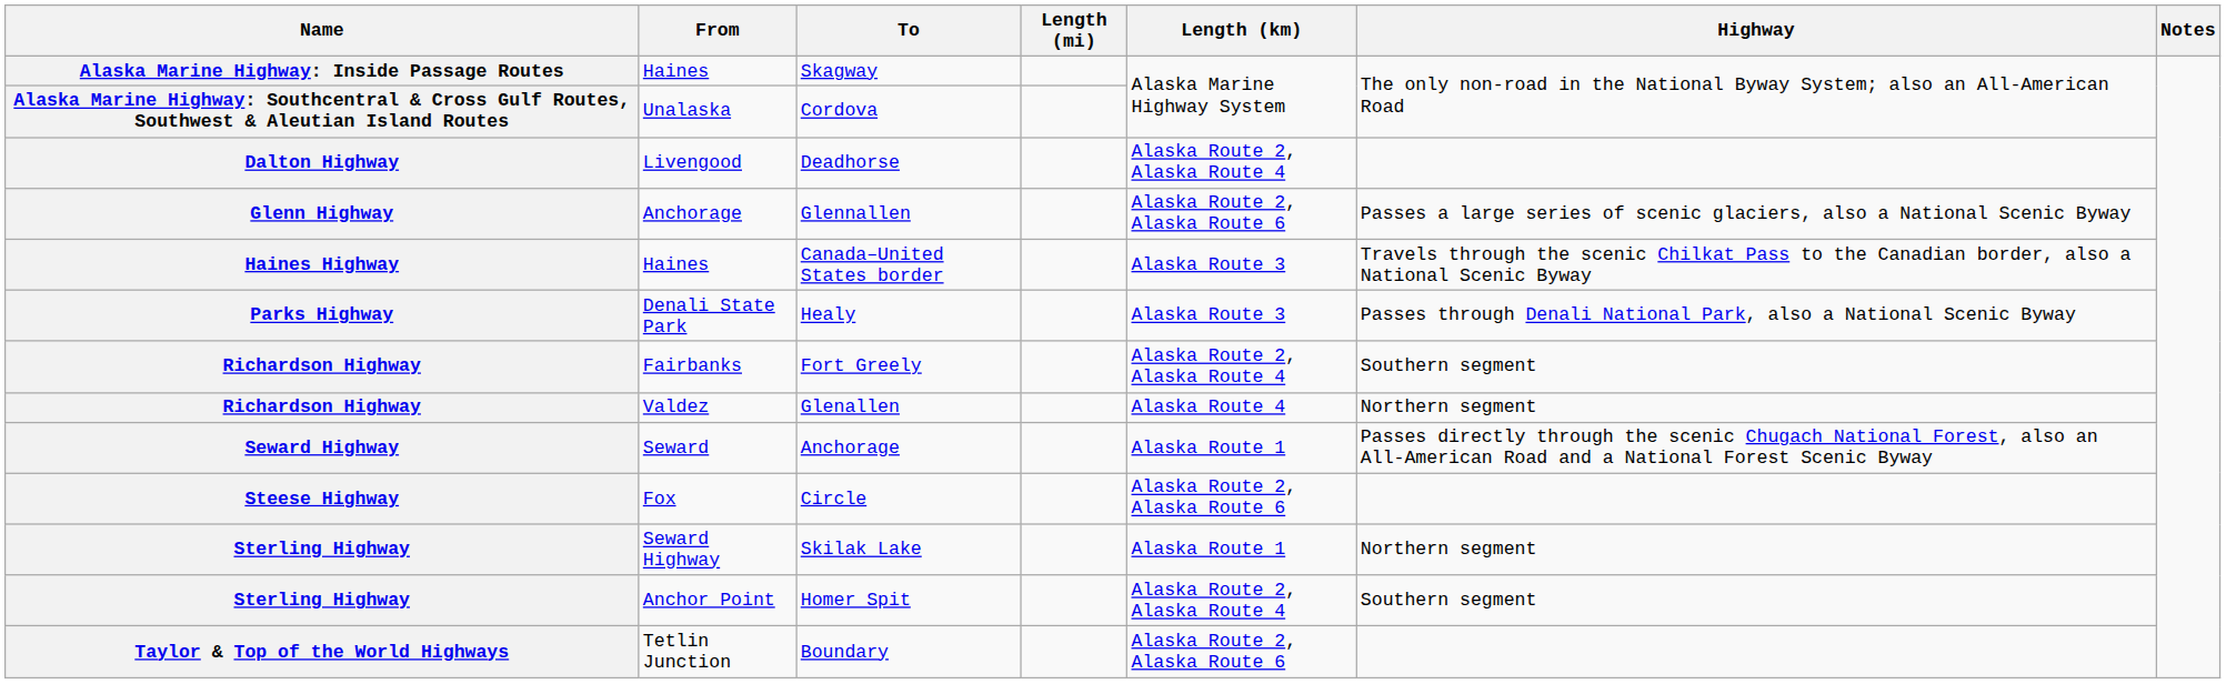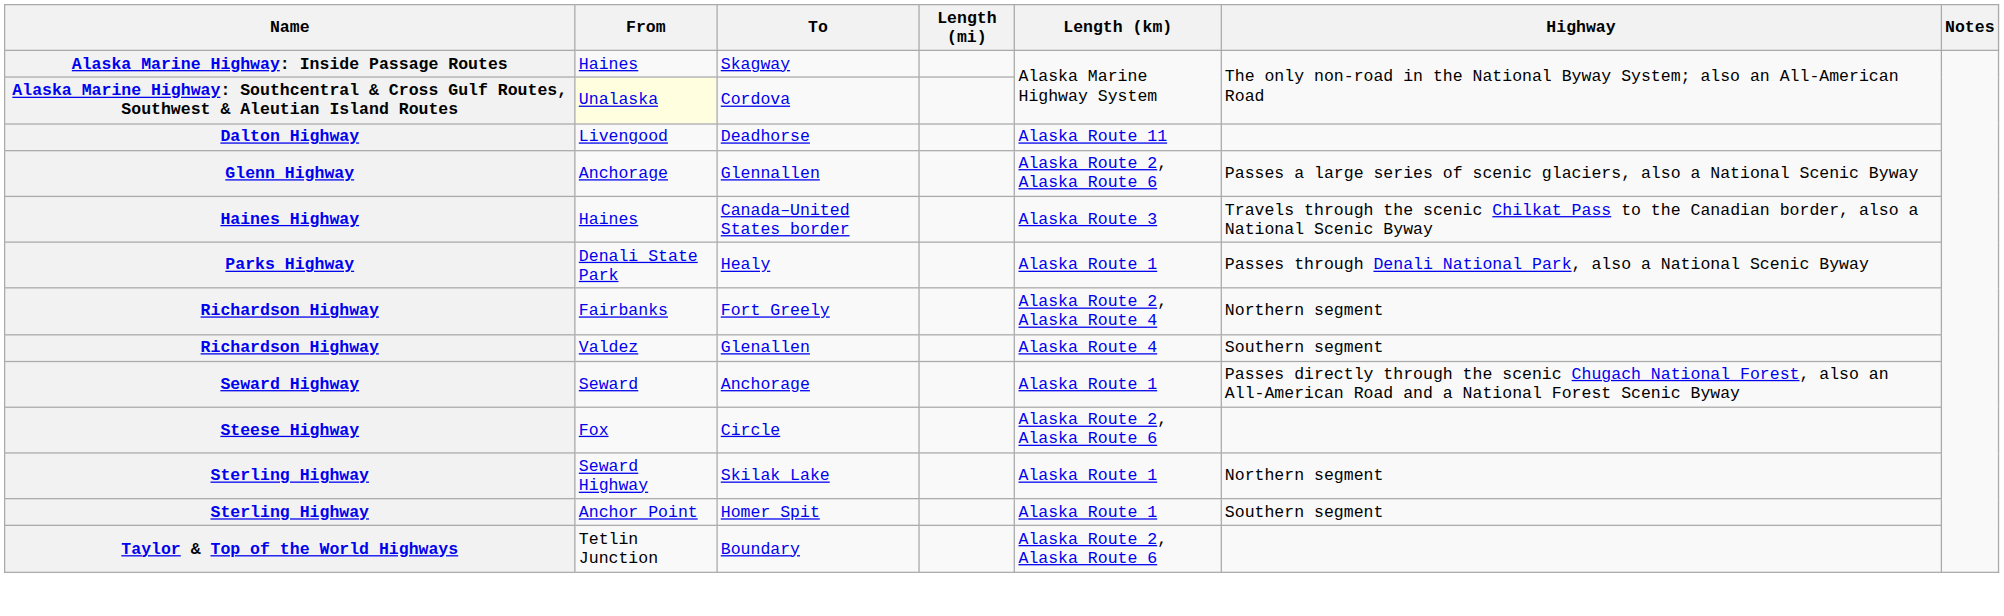 <table class="wikitable sortable plainrowheaders">
 <tr>
 <th scope="col">Name</th>
 <th scope="col" class="unsortable">From</th>
 <th scope="col" class="unsortable">To</th>
 <th scope="col">Length (mi)</th>
 <th scope="col">Length (km)</th>
 <th scope="col" class="unsortable">Highway</th>
 <th scope="col" class="unsortable">Notes</th>
 </tr>
 <tr>
 <th scope="row"><a href='#'>Alaska Marine Highway</a>: Inside Passage Routes</th>
 <td><a href='#'>Haines</a></td>
 <td><a href='#'>Skagway</a></td>
 <td></td>
 <td rowspan=2>Alaska Marine Highway System</td>
 <td rowspan=2>The only non-road in the National Byway System; also an All-American Road</td>
 </tr>
 <tr>
 <th scope="row"><a href='#'>Alaska Marine Highway</a>: Southcentral & Cross Gulf Routes, Southwest & Aleutian Island Routes</th>
-<td><a href='#'>Unalaska</a></td>
+<td style="background: lightyellow;"><a href='#'>Unalaska</a></td>
 <td><a href='#'>Cordova</a></td>
 <td></td>
 </tr>
 <tr>
 <th scope="row"><a href='#'>Dalton Highway</a></th>
 <td><a href='#'>Livengood</a></td>
 <td><a href='#'>Deadhorse</a></td>
 <td></td>
-<td><a href='#'>Alaska Route 2</a>, <a href='#'>Alaska Route 4</a></td>
+<td><a href='#'>Alaska Route 11</a></td>
 <td></td>
 </tr>
 <tr>
 <th scope="row"><a href='#'>Glenn Highway</a></th>
 <td><a href='#'>Anchorage</a></td>
 <td><a href='#'>Glennallen</a></td>
 <td></td>
 <td><a href='#'>Alaska Route 2</a>, <a href='#'>Alaska Route 6</a></td>
 <td>Passes a large series of scenic glaciers, also a National Scenic Byway</td>
 </tr>
 <tr>
 <th scope="row"><a href='#'>Haines Highway</a></th>
 <td><a href='#'>Haines</a></td>
 <td><a href='#'>Canada–United States border</a></td>
 <td></td>
 <td><a href='#'>Alaska Route 3</a></td>
 <td>Travels through the scenic <a href='#'>Chilkat Pass</a> to the Canadian border, also a National Scenic Byway</td>
 </tr>
 <tr>
 <th scope="row"><a href='#'>Parks Highway</a></th>
 <td><a href='#'>Denali State Park</a></td>
 <td><a href='#'>Healy</a></td>
 <td></td>
-<td><a href='#'>Alaska Route 3</a></td>
+<td><a href='#'>Alaska Route 1</a></td>
 <td>Passes through <a href='#'>Denali National Park</a>, also a National Scenic Byway</td>
 </tr>
 <tr>
 <th scope="row"><a href='#'>Richardson Highway</a></th>
 <td><a href='#'>Fairbanks</a></td>
 <td><a href='#'>Fort Greely</a></td>
 <td></td>
 <td><a href='#'>Alaska Route 2</a>, <a href='#'>Alaska Route 4</a></td>
-<td>Southern segment</td>
+<td>Northern segment</td>
 </tr>
 <tr>
 <th scope="row"><a href='#'>Richardson Highway</a></th>
 <td><a href='#'>Valdez</a></td>
 <td><a href='#'>Glenallen</a></td>
 <td></td>
 <td><a href='#'>Alaska Route 4</a></td>
-<td>Northern segment</td>
+<td>Southern segment</td>
 </tr>
 <tr>
 <th scope="row"><a href='#'>Seward Highway</a></th>
 <td><a href='#'>Seward</a></td>
 <td><a href='#'>Anchorage</a></td>
 <td></td>
 <td><a href='#'>Alaska Route 1</a></td>
 <td>Passes directly through the scenic <a href='#'>Chugach National Forest</a>, also an All-American Road and a National Forest Scenic Byway</td>
 </tr>
 <tr>
 <th scope="row"><a href='#'>Steese Highway</a></th>
 <td><a href='#'>Fox</a></td>
 <td><a href='#'>Circle</a></td>
 <td></td>
 <td><a href='#'>Alaska Route 2</a>, <a href='#'>Alaska Route 6</a></td>
 <td></td>
 </tr>
 <tr>
 <th scope="row"><a href='#'>Sterling Highway</a></th>
 <td><a href='#'>Seward Highway</a></td>
 <td><a href='#'>Skilak Lake</a></td>
 <td></td>
 <td><a href='#'>Alaska Route 1</a></td>
 <td>Northern segment</td>
 </tr>
 <tr>
 <th scope="row"><a href='#'>Sterling Highway</a></th>
 <td><a href='#'>Anchor Point</a></td>
 <td><a href='#'>Homer Spit</a></td>
 <td></td>
-<td><a href='#'>Alaska Route 2</a>, <a href='#'>Alaska Route 4</a></td>
+<td><a href='#'>Alaska Route 1</a></td>
 <td>Southern segment</td>
 </tr>
 <tr>
 <th scope="row"><a href='#'>Taylor</a> & <a href='#'>Top of the World Highways</a></th>
 <td>Tetlin Junction</td>
 <td><a href='#'>Boundary</a></td>
 <td></td>
 <td><a href='#'>Alaska Route 2</a>, <a href='#'>Alaska Route 6</a></td>
 <td></td>
 </tr>
 </table>
